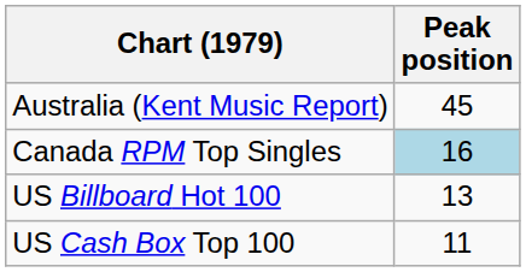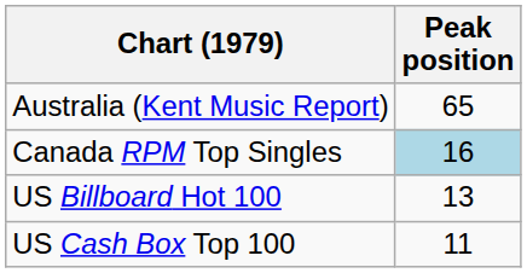 <table class="wikitable sortable">
 <tr>
 <th align="left">Chart (1979)</th>
 <th align="left">Peak<br>position</th>
 </tr>
 <tr>
 <td align="left">Australia (<a href='#'>Kent Music Report</a>)</td>
-<td align="center">45</td>
+<td align="center">65</td>
 </tr>
 <tr>
 <td align="left">Canada <a href='#'><em>RPM</em></a> Top Singles</td>
 <td align="center" style="background: lightblue;">16</td>
 </tr>
 <tr>
 <td align="left">US <a href='#'><em>Billboard</em> Hot 100</a></td>
 <td align="center">13</td>
 </tr>
 <tr>
 <td>US <a href='#'><em>Cash Box</em></a> Top 100</td>
 <td align="center">11</td>
 </tr>
 </table>
